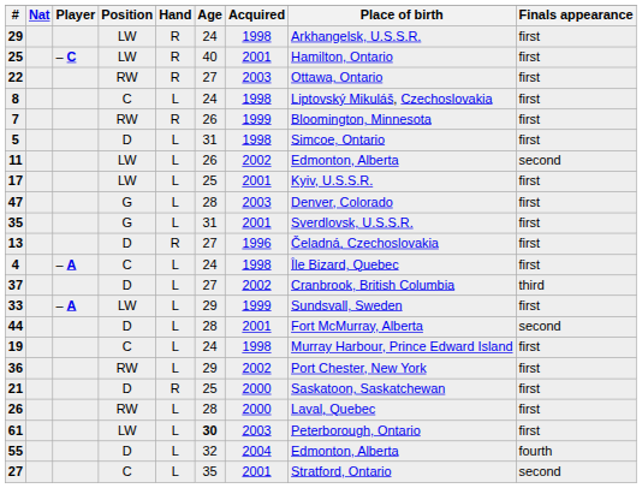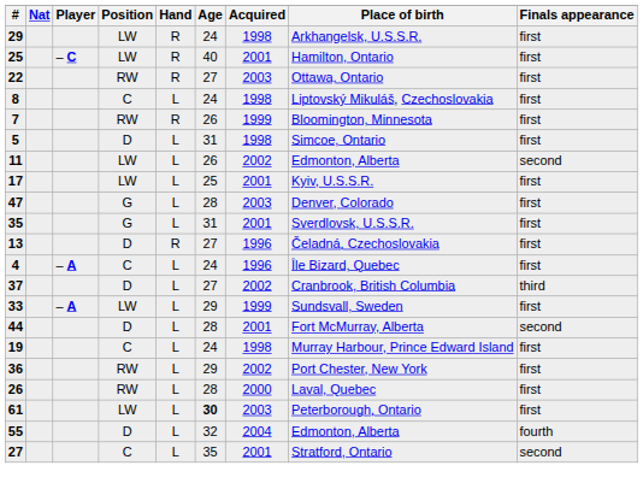 <table class="sortable wikitable">
 <tr style="text-align:center;">
 </tr>
 <tr style="background:#dddddd;">
 <th>#</th>
 <th><a href='#'>Nat</a></th>
 <th>Player</th>
 <th>Position</th>
 <th>Hand</th>
 <th>Age</th>
 <th>Acquired</th>
 <th class="unsortable">Place of birth</th>
 <th class="unsortable">Finals appearance</th>
 </tr>
 <tr style="background:#eeeeee; text-align:center">
 <td><strong>29</strong></td>
 <td></td>
 <td align="left"></td>
 <td>LW</td>
 <td>R</td>
 <td>24</td>
 <td><a href='#'>1998</a></td>
 <td align="left"><a href='#'>Arkhangelsk, U.S.S.R.</a></td>
 <td align="left">first</td>
 </tr>
 <tr style="background:#eeeeee; text-align:center">
 <td><strong>25</strong></td>
 <td></td>
 <td align="left"> – <strong><a href='#'>C</a></strong></td>
 <td>LW</td>
 <td>R</td>
 <td>40</td>
 <td><a href='#'>2001</a></td>
 <td align="left"><a href='#'>Hamilton, Ontario</a></td>
 <td align="left">first</td>
 </tr>
 <tr style="background:#eeeeee; text-align:center">
 <td><strong>22</strong></td>
 <td></td>
 <td align="left"></td>
 <td>RW</td>
 <td>R</td>
 <td>27</td>
 <td><a href='#'>2003</a></td>
 <td align="left"><a href='#'>Ottawa, Ontario</a></td>
 <td align="left">first</td>
 </tr>
 <tr style="background:#eeeeee; text-align:center">
 <td><strong>8</strong></td>
 <td></td>
 <td align="left"></td>
 <td>C</td>
 <td>L</td>
 <td>24</td>
 <td><a href='#'>1998</a></td>
 <td align="left"><a href='#'>Liptovský Mikuláš</a>, <a href='#'>Czechoslovakia</a></td>
 <td align="left">first</td>
 </tr>
 <tr style="background:#eeeeee; text-align:center">
 <td><strong>7</strong></td>
 <td></td>
 <td align="left"></td>
 <td>RW</td>
 <td>R</td>
 <td>26</td>
 <td><a href='#'>1999</a></td>
 <td align="left"><a href='#'>Bloomington, Minnesota</a></td>
 <td align="left">first</td>
 </tr>
 <tr style="background:#eeeeee; text-align:center">
 <td><strong>5</strong></td>
 <td></td>
 <td align="left"></td>
 <td>D</td>
 <td>L</td>
 <td>31</td>
 <td><a href='#'>1998</a></td>
 <td align="left"><a href='#'>Simcoe, Ontario</a></td>
 <td align="left">first</td>
 </tr>
 <tr style="background:#eeeeee; text-align:center">
 <td><strong>11</strong></td>
 <td></td>
 <td align="left"></td>
 <td>LW</td>
 <td>L</td>
 <td>26</td>
 <td><a href='#'>2002</a></td>
 <td align="left"><a href='#'>Edmonton, Alberta</a></td>
 <td align="left">second </td>
 </tr>
 <tr style="background:#eeeeee; text-align:center">
 <td><strong>17</strong></td>
 <td></td>
 <td align="left"></td>
 <td>LW</td>
 <td>L</td>
 <td>25</td>
 <td><a href='#'>2001</a></td>
 <td align="left"><a href='#'>Kyiv, U.S.S.R.</a></td>
 <td align="left">first</td>
 </tr>
 <tr style="background:#eeeeee; text-align:center">
 <td><strong>47</strong></td>
 <td></td>
 <td align="left"></td>
 <td>G</td>
 <td>L</td>
 <td>28</td>
 <td><a href='#'>2003</a></td>
 <td align="left"><a href='#'>Denver, Colorado</a></td>
 <td align="left">first</td>
 </tr>
 <tr style="background:#eeeeee; text-align:center">
 <td><strong>35</strong></td>
 <td></td>
 <td align="left"></td>
 <td>G</td>
 <td>L</td>
 <td>31</td>
 <td><a href='#'>2001</a></td>
 <td align="left"><a href='#'>Sverdlovsk, U.S.S.R.</a></td>
 <td align="left">first</td>
 </tr>
 <tr style="background:#eeeeee; text-align:center">
 <td><strong>13</strong></td>
 <td></td>
 <td align="left"></td>
 <td>D</td>
 <td>R</td>
 <td>27</td>
 <td><a href='#'>1996</a></td>
 <td align="left"><a href='#'>Čeladná, Czechoslovakia</a></td>
 <td align="left">first</td>
 </tr>
 <tr style="background:#eeeeee; text-align:center">
 <td><strong>4</strong></td>
 <td></td>
 <td align="left"> – <strong><a href='#'>A</a></strong></td>
 <td>C</td>
 <td>L</td>
 <td>24</td>
-<td><a href='#'>1998</a></td>
+<td><a href='#'>1996</a></td>
 <td align="left"><a href='#'>Île Bizard, Quebec</a></td>
 <td align="left">first</td>
 </tr>
 <tr style="background:#eeeeee; text-align:center">
 <td><strong>37</strong></td>
 <td></td>
 <td align="left"></td>
 <td>D</td>
 <td>L</td>
 <td>27</td>
 <td><a href='#'>2002</a></td>
 <td align="left"><a href='#'>Cranbrook, British Columbia</a></td>
 <td align="left">third </td>
 </tr>
 <tr style="background:#eeeeee; text-align:center">
 <td><strong>33</strong></td>
 <td></td>
 <td align="left"> – <strong><a href='#'>A</a></strong></td>
 <td>LW</td>
 <td>L</td>
 <td>29</td>
 <td><a href='#'>1999</a></td>
 <td align="left"><a href='#'>Sundsvall, Sweden</a></td>
 <td align="left">first</td>
 </tr>
 <tr style="background:#eeeeee; text-align:center">
 <td><strong>44</strong></td>
 <td></td>
 <td align="left"></td>
 <td>D</td>
 <td>L</td>
 <td>28</td>
 <td><a href='#'>2001</a></td>
 <td align="left"><a href='#'>Fort McMurray, Alberta</a></td>
 <td align="left">second </td>
 </tr>
 <tr style="background:#eeeeee; text-align:center">
 <td><strong>19</strong></td>
 <td></td>
 <td align="left"></td>
 <td>C</td>
 <td>L</td>
 <td>24</td>
 <td><a href='#'>1998</a></td>
 <td align="left"><a href='#'>Murray Harbour, Prince Edward Island</a></td>
 <td align="left">first</td>
 </tr>
 <tr style="background:#eeeeee; text-align:center">
 <td><strong>36</strong></td>
 <td></td>
 <td align="left"></td>
 <td>RW</td>
 <td>L</td>
 <td>29</td>
 <td><a href='#'>2002</a></td>
 <td align="left"><a href='#'>Port Chester, New York</a></td>
 <td align="left">first</td>
 </tr>
 <tr style="background:#eeeeee; text-align:center">
-<td><strong>21</strong></td>
-<td></td>
-<td align="left"></td>
-<td>D</td>
-<td>R</td>
-<td>25</td>
-<td><a href='#'>2000</a></td>
-<td align="left"><a href='#'>Saskatoon, Saskatchewan</a></td>
-<td align="left">first</td>
-</tr>
-<tr style="background:#eeeeee; text-align:center">
 <td><strong>26</strong></td>
 <td></td>
 <td align="left"></td>
 <td>RW</td>
 <td>L</td>
 <td>28</td>
 <td><a href='#'>2000</a></td>
 <td align="left"><a href='#'>Laval, Quebec</a></td>
 <td align="left">first</td>
 </tr>
 <tr style="background:#eeeeee; text-align:center">
 <td><strong>61</strong></td>
 <td></td>
 <td align="left"></td>
 <td>LW</td>
 <td>L</td>
 <td><strong>30</strong></td>
 <td><a href='#'>2003</a></td>
 <td align="left"><a href='#'>Peterborough, Ontario</a></td>
 <td align="left">first</td>
 </tr>
 <tr style="background:#eeeeee; text-align:center">
 <td><strong>55</strong></td>
 <td></td>
 <td align="left"></td>
 <td>D</td>
 <td>L</td>
 <td>32</td>
 <td><a href='#'>2004</a></td>
 <td align="left"><a href='#'>Edmonton, Alberta</a></td>
 <td align="left">fourth </td>
 </tr>
 <tr style="background:#eeeeee; text-align:center">
 <td><strong>27</strong></td>
 <td></td>
 <td align="left"></td>
 <td>C</td>
 <td>L</td>
 <td>35</td>
 <td><a href='#'>2001</a></td>
 <td align="left"><a href='#'>Stratford, Ontario</a></td>
 <td align="left">second </td>
 </tr>
 </table>
